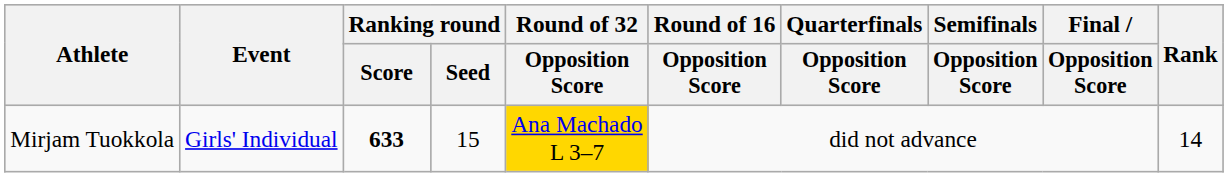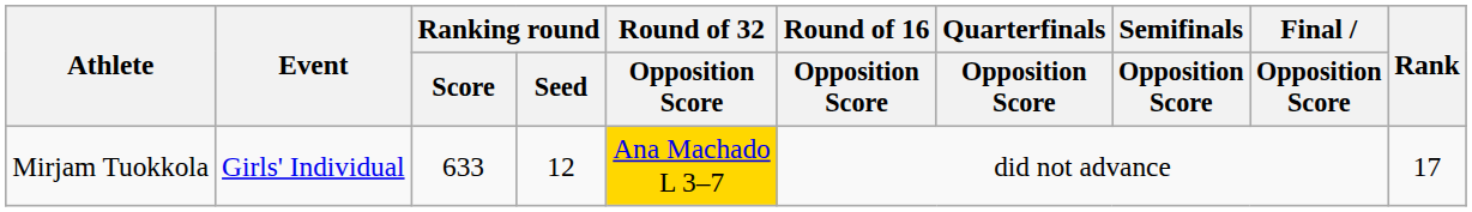 <table class="wikitable" style="font-size:90%;">
 <tr>
 <th rowspan="2">Athlete</th>
 <th rowspan="2">Event</th>
 <th colspan="2">Ranking round</th>
 <th>Round of 32</th>
 <th>Round of 16</th>
 <th>Quarterfinals</th>
 <th>Semifinals</th>
 <th>Final / </th>
 <th rowspan=2>Rank</th>
 </tr>
 <tr style="font-size:95%">
 <th>Score</th>
 <th>Seed</th>
 <th>Opposition<br>Score</th>
 <th>Opposition<br>Score</th>
 <th>Opposition<br>Score</th>
 <th>Opposition<br>Score</th>
 <th>Opposition<br>Score</th>
 </tr>
 <tr align=center>
 <td align=left>Mirjam Tuokkola</td>
 <td><a href='#'>Girls' Individual</a></td>
-<td><strong>633</strong></td>
-<td>15</td>
+<td>633</td>
+<td>12</td>
 <td style="background: gold;"> <a href='#'>Ana Machado</a><br>L 3–7</td>
 <td colspan=4>did not advance</td>
-<td>14</td>
+<td>17</td>
 </tr>
 </table>
